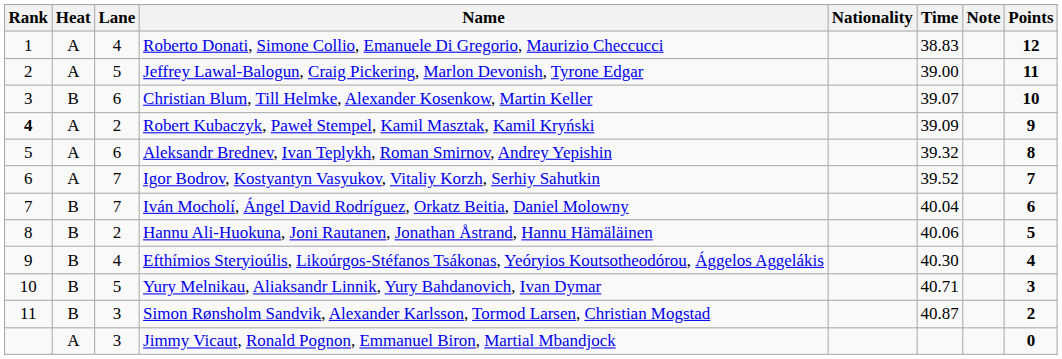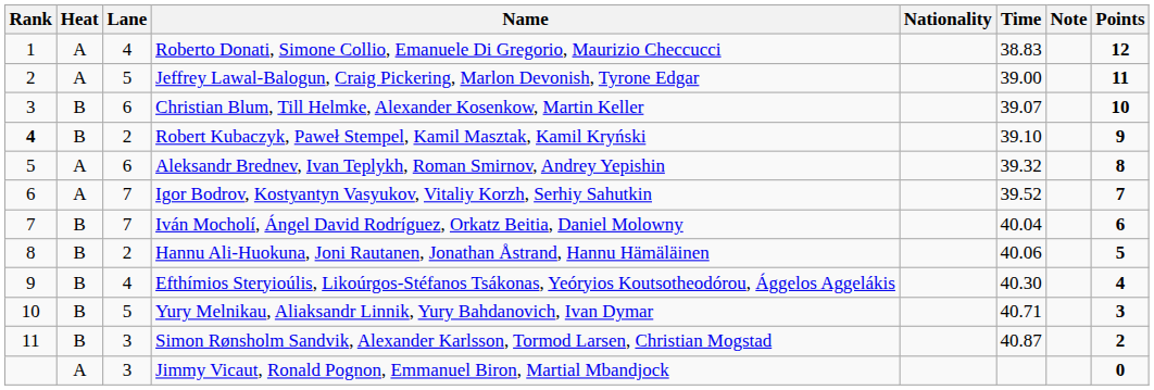 <table class="wikitable sortable" style="text-align:center">
 <tr>
 <th>Rank</th>
 <th>Heat</th>
 <th>Lane</th>
 <th>Name</th>
 <th>Nationality</th>
 <th>Time</th>
 <th>Note</th>
 <th>Points</th>
 </tr>
 <tr>
 <td>1</td>
 <td>A</td>
 <td>4</td>
 <td align=left><a href='#'>Roberto Donati</a>, <a href='#'>Simone Collio</a>, <a href='#'>Emanuele Di Gregorio</a>, <a href='#'>Maurizio Checcucci</a></td>
 <td align=left></td>
 <td>38.83</td>
 <td></td>
 <td><strong>12</strong></td>
 </tr>
 <tr>
 <td>2</td>
 <td>A</td>
 <td>5</td>
 <td align=left><a href='#'>Jeffrey Lawal-Balogun</a>, <a href='#'>Craig Pickering</a>, <a href='#'>Marlon Devonish</a>, <a href='#'>Tyrone Edgar</a></td>
 <td align=left></td>
 <td>39.00</td>
 <td></td>
 <td><strong>11</strong></td>
 </tr>
 <tr>
 <td>3</td>
 <td>B</td>
 <td>6</td>
 <td align=left><a href='#'>Christian Blum</a>, <a href='#'>Till Helmke</a>, <a href='#'>Alexander Kosenkow</a>, <a href='#'>Martin Keller</a></td>
 <td align=left></td>
 <td>39.07</td>
 <td></td>
 <td><strong>10</strong></td>
 </tr>
 <tr>
 <td><strong>4</strong></td>
-<td>A</td>
+<td>B</td>
 <td>2</td>
 <td align=left><a href='#'>Robert Kubaczyk</a>, <a href='#'>Paweł Stempel</a>, <a href='#'>Kamil Masztak</a>, <a href='#'>Kamil Kryński</a></td>
 <td align=left></td>
-<td>39.09</td>
+<td>39.10</td>
 <td></td>
 <td><strong>9</strong></td>
 </tr>
 <tr>
 <td>5</td>
 <td>A</td>
 <td>6</td>
 <td align=left><a href='#'>Aleksandr Brednev</a>, <a href='#'>Ivan Teplykh</a>, <a href='#'>Roman Smirnov</a>, <a href='#'>Andrey Yepishin</a></td>
 <td align=left></td>
 <td>39.32</td>
 <td></td>
 <td><strong>8</strong></td>
 </tr>
 <tr>
 <td>6</td>
 <td>A</td>
 <td>7</td>
 <td align=left><a href='#'>Igor Bodrov</a>, <a href='#'>Kostyantyn Vasyukov</a>, <a href='#'>Vitaliy Korzh</a>, <a href='#'>Serhiy Sahutkin</a></td>
 <td align=left></td>
 <td>39.52</td>
 <td></td>
 <td><strong>7</strong></td>
 </tr>
 <tr>
 <td>7</td>
 <td>B</td>
 <td>7</td>
 <td align=left><a href='#'>Iván Mocholí</a>, <a href='#'>Ángel David Rodríguez</a>, <a href='#'>Orkatz Beitia</a>, <a href='#'>Daniel Molowny</a></td>
 <td align=left></td>
 <td>40.04</td>
 <td></td>
 <td><strong>6</strong></td>
 </tr>
 <tr>
 <td>8</td>
 <td>B</td>
 <td>2</td>
 <td align=left><a href='#'>Hannu Ali-Huokuna</a>, <a href='#'>Joni Rautanen</a>, <a href='#'>Jonathan Åstrand</a>, <a href='#'>Hannu Hämäläinen</a></td>
 <td align=left></td>
 <td>40.06</td>
 <td></td>
 <td><strong>5</strong></td>
 </tr>
 <tr>
 <td>9</td>
 <td>B</td>
 <td>4</td>
 <td align=left><a href='#'>Efthímios Steryioúlis</a>, <a href='#'>Likoúrgos-Stéfanos Tsákonas</a>, <a href='#'>Yeóryios Koutsotheodórou</a>, <a href='#'>Ággelos Aggelákis</a></td>
 <td align=left></td>
 <td>40.30</td>
 <td></td>
 <td><strong>4</strong></td>
 </tr>
 <tr>
 <td>10</td>
 <td>B</td>
 <td>5</td>
 <td align=left><a href='#'>Yury Melnikau</a>, <a href='#'>Aliaksandr Linnik</a>, <a href='#'>Yury Bahdanovich</a>, <a href='#'>Ivan Dymar</a></td>
 <td align=left></td>
 <td>40.71</td>
 <td></td>
 <td><strong>3</strong></td>
 </tr>
 <tr>
 <td>11</td>
 <td>B</td>
 <td>3</td>
 <td align=left><a href='#'>Simon Rønsholm Sandvik</a>, <a href='#'>Alexander Karlsson</a>, <a href='#'>Tormod Larsen</a>, <a href='#'>Christian Mogstad</a></td>
 <td align=left></td>
 <td>40.87</td>
 <td></td>
 <td><strong>2</strong></td>
 </tr>
 <tr>
 <td></td>
 <td>A</td>
 <td>3</td>
 <td align=left><a href='#'>Jimmy Vicaut</a>, <a href='#'>Ronald Pognon</a>, <a href='#'>Emmanuel Biron</a>, <a href='#'>Martial Mbandjock</a></td>
 <td align=left></td>
 <td></td>
 <td></td>
 <td><strong>0</strong></td>
 </tr>
 </table>
